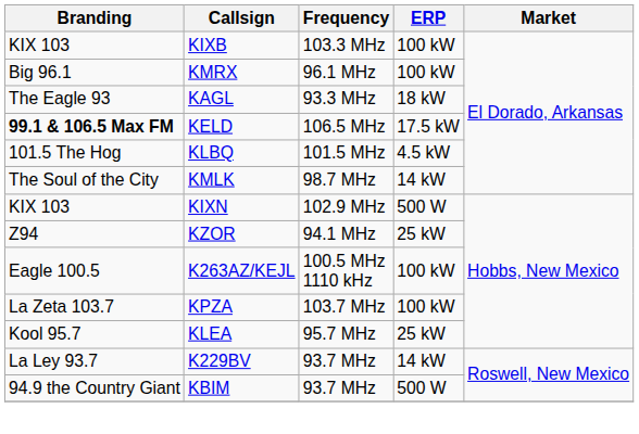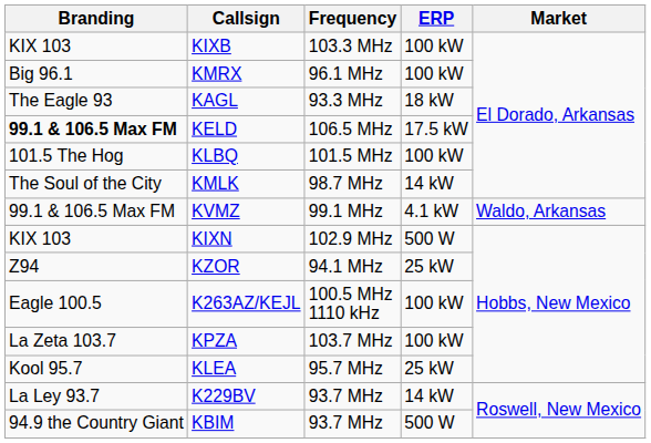 <table class="wikitable">
 <tr>
 <th>Branding</th>
 <th>Callsign</th>
 <th>Frequency</th>
 <th><a href='#'>ERP</a></th>
 <th>Market</th>
 </tr>
 <tr>
 <td>KIX 103</td>
 <td><a href='#'>KIXB</a></td>
 <td>103.3 MHz</td>
 <td>100 kW</td>
 <td rowspan="6"><a href='#'>El Dorado, Arkansas</a></td>
 </tr>
 <tr>
 <td>Big 96.1</td>
 <td><a href='#'>KMRX</a></td>
 <td>96.1 MHz</td>
 <td>100 kW</td>
 </tr>
 <tr>
 <td>The Eagle 93</td>
 <td><a href='#'>KAGL</a></td>
 <td>93.3 MHz</td>
 <td>18 kW</td>
 </tr>
 <tr>
 <td><strong>99.1 & 106.5 Max FM</strong></td>
 <td><a href='#'>KELD</a></td>
 <td>106.5 MHz</td>
 <td>17.5 kW</td>
 </tr>
 <tr>
 <td>101.5 The Hog</td>
 <td><a href='#'>KLBQ</a></td>
 <td>101.5 MHz</td>
-<td>4.5 kW</td>
+<td>100 kW</td>
 </tr>
 <tr>
 <td>The Soul of the City</td>
 <td><a href='#'>KMLK</a></td>
 <td>98.7 MHz</td>
 <td>14 kW</td>
+</tr>
+<tr>
+<td>99.1 & 106.5 Max FM</td>
+<td><a href='#'>KVMZ</a></td>
+<td>99.1 MHz</td>
+<td>4.1 kW</td>
+<td><a href='#'>Waldo, Arkansas</a></td>
 </tr>
 <tr>
 <td>KIX 103</td>
 <td><a href='#'>KIXN</a></td>
 <td>102.9 MHz</td>
 <td>500 W</td>
 <td rowspan="5"><a href='#'>Hobbs, New Mexico</a></td>
 </tr>
 <tr>
 <td>Z94</td>
 <td><a href='#'>KZOR</a></td>
 <td>94.1 MHz</td>
 <td>25 kW</td>
 </tr>
 <tr>
 <td>Eagle 100.5</td>
 <td><a href='#'>K263AZ/KEJL</a></td>
 <td>100.5 MHz<br>1110 kHz</td>
 <td>100 kW</td>
 </tr>
 <tr>
 <td>La Zeta 103.7</td>
 <td><a href='#'>KPZA</a></td>
 <td>103.7 MHz</td>
 <td>100 kW</td>
 </tr>
 <tr>
 <td>Kool 95.7</td>
 <td><a href='#'>KLEA</a></td>
 <td>95.7 MHz</td>
 <td>25 kW</td>
 </tr>
 <tr>
 <td>La Ley 93.7</td>
 <td><a href='#'>K229BV</a></td>
 <td>93.7 MHz</td>
 <td>14 kW</td>
 <td rowspan="2"><a href='#'>Roswell, New Mexico</a></td>
 </tr>
 <tr>
 <td>94.9 the Country Giant</td>
 <td><a href='#'>KBIM</a></td>
 <td>93.7 MHz</td>
 <td>500 W</td>
 </tr>
 <tr>
 </tr>
 </table>
